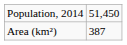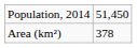 <table class="wikitable">
 <tr>
 <td>Population, 2014</td>
 <td>51,450</td>
 </tr>
 <tr>
 <td>Area (km²)</td>
-<td>387</td>
+<td>378</td>
 </tr>
 </table>
